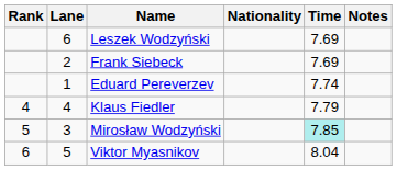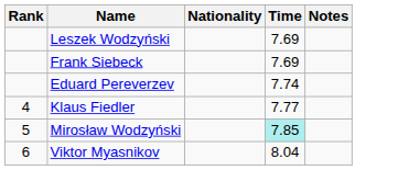 <table class="wikitable sortable" style="text-align:center">
 <tr>
 <th>Rank</th>
-<th>Lane</th>
 <th>Name</th>
 <th>Nationality</th>
 <th>Time</th>
 <th>Notes</th>
 </tr>
 <tr>
 <td></td>
-<td>6</td>
 <td align="left"><a href='#'>Leszek Wodzyński</a></td>
 <td align=left></td>
 <td>7.69</td>
 <td></td>
 </tr>
 <tr>
 <td></td>
-<td>2</td>
 <td align="left"><a href='#'>Frank Siebeck</a></td>
 <td align=left></td>
 <td>7.69</td>
 <td></td>
 </tr>
 <tr>
 <td></td>
-<td>1</td>
 <td align="left"><a href='#'>Eduard Pereverzev</a></td>
 <td align=left></td>
 <td>7.74</td>
 <td></td>
 </tr>
 <tr>
 <td>4</td>
-<td>4</td>
 <td align="left"><a href='#'>Klaus Fiedler</a></td>
 <td align=left></td>
-<td>7.79</td>
+<td>7.77</td>
 <td></td>
 </tr>
 <tr>
 <td>5</td>
-<td>3</td>
 <td align="left"><a href='#'>Mirosław Wodzyński</a></td>
 <td align=left></td>
 <td style="background: paleturquoise;">7.85</td>
 <td></td>
 </tr>
 <tr>
 <td>6</td>
-<td>5</td>
 <td align="left"><a href='#'>Viktor Myasnikov</a></td>
 <td align=left></td>
 <td>8.04</td>
 <td></td>
 </tr>
 </table>
